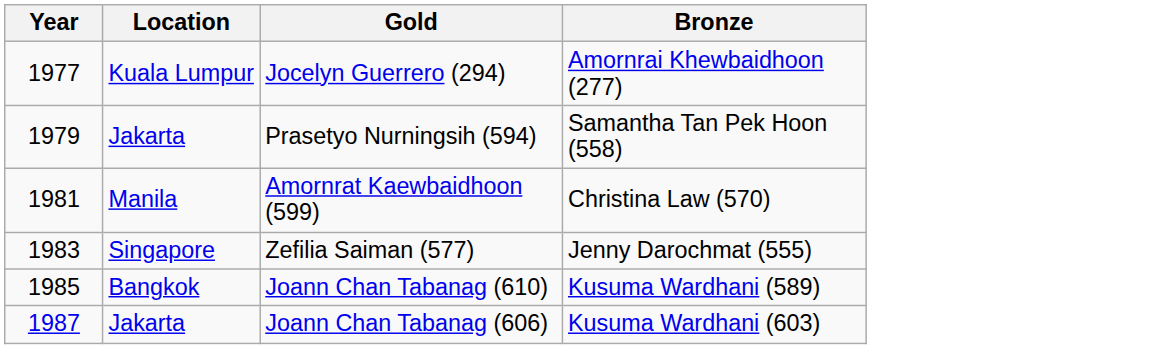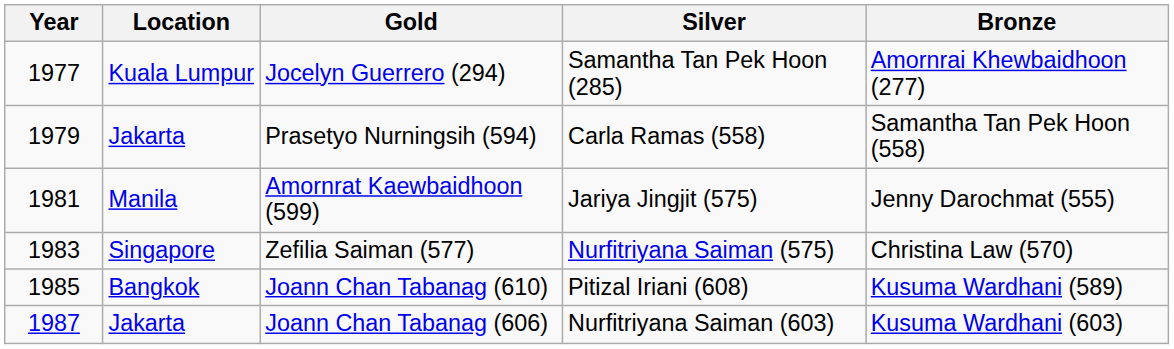 <table class="wikitable">
 <tr>
 <th width="60">Year</th>
 <th width="100">Location</th>
 <th width="200">Gold</th>
+<th width="200">Silver</th>
 <th width="200">Bronze</th>
 </tr>
 <tr>
 <td align="center">1977</td>
 <td><a href='#'>Kuala Lumpur</a></td>
 <td> <a href='#'>Jocelyn Guerrero</a> (294)</td>
+<td> Samantha Tan Pek Hoon (285)</td>
 <td> <a href='#'>Amornrai Khewbaidhoon</a> (277)</td>
 </tr>
 <tr>
 <td align="center">1979</td>
 <td><a href='#'>Jakarta</a></td>
 <td> Prasetyo Nurningsih (594)</td>
+<td> Carla Ramas (558)</td>
 <td> Samantha Tan Pek Hoon (558)</td>
 </tr>
 <tr>
 <td align="center">1981</td>
 <td><a href='#'>Manila</a></td>
 <td> <a href='#'>Amornrat Kaewbaidhoon</a> (599)</td>
-<td> Christina Law (570)</td>
+<td> Jariya Jingjit (575)</td>
+<td> Jenny Darochmat (555)</td>
 </tr>
 <tr>
 <td align="center">1983</td>
 <td><a href='#'>Singapore</a></td>
 <td> Zefilia Saiman (577)</td>
-<td> Jenny Darochmat (555)</td>
+<td> <a href='#'>Nurfitriyana Saiman</a> (575)</td>
+<td> Christina Law (570)</td>
 </tr>
 <tr>
 <td align="center">1985</td>
 <td><a href='#'>Bangkok</a></td>
 <td> <a href='#'>Joann Chan Tabanag</a> (610)</td>
+<td> Pitizal Iriani (608)</td>
 <td> <a href='#'>Kusuma Wardhani</a> (589)</td>
 </tr>
 <tr>
 <td align="center"><a href='#'>1987</a></td>
 <td><a href='#'>Jakarta</a></td>
 <td> <a href='#'>Joann Chan Tabanag</a> (606)</td>
+<td> Nurfitriyana Saiman (603)</td>
 <td> <a href='#'>Kusuma Wardhani</a> (603)</td>
 </tr>
 </table>
